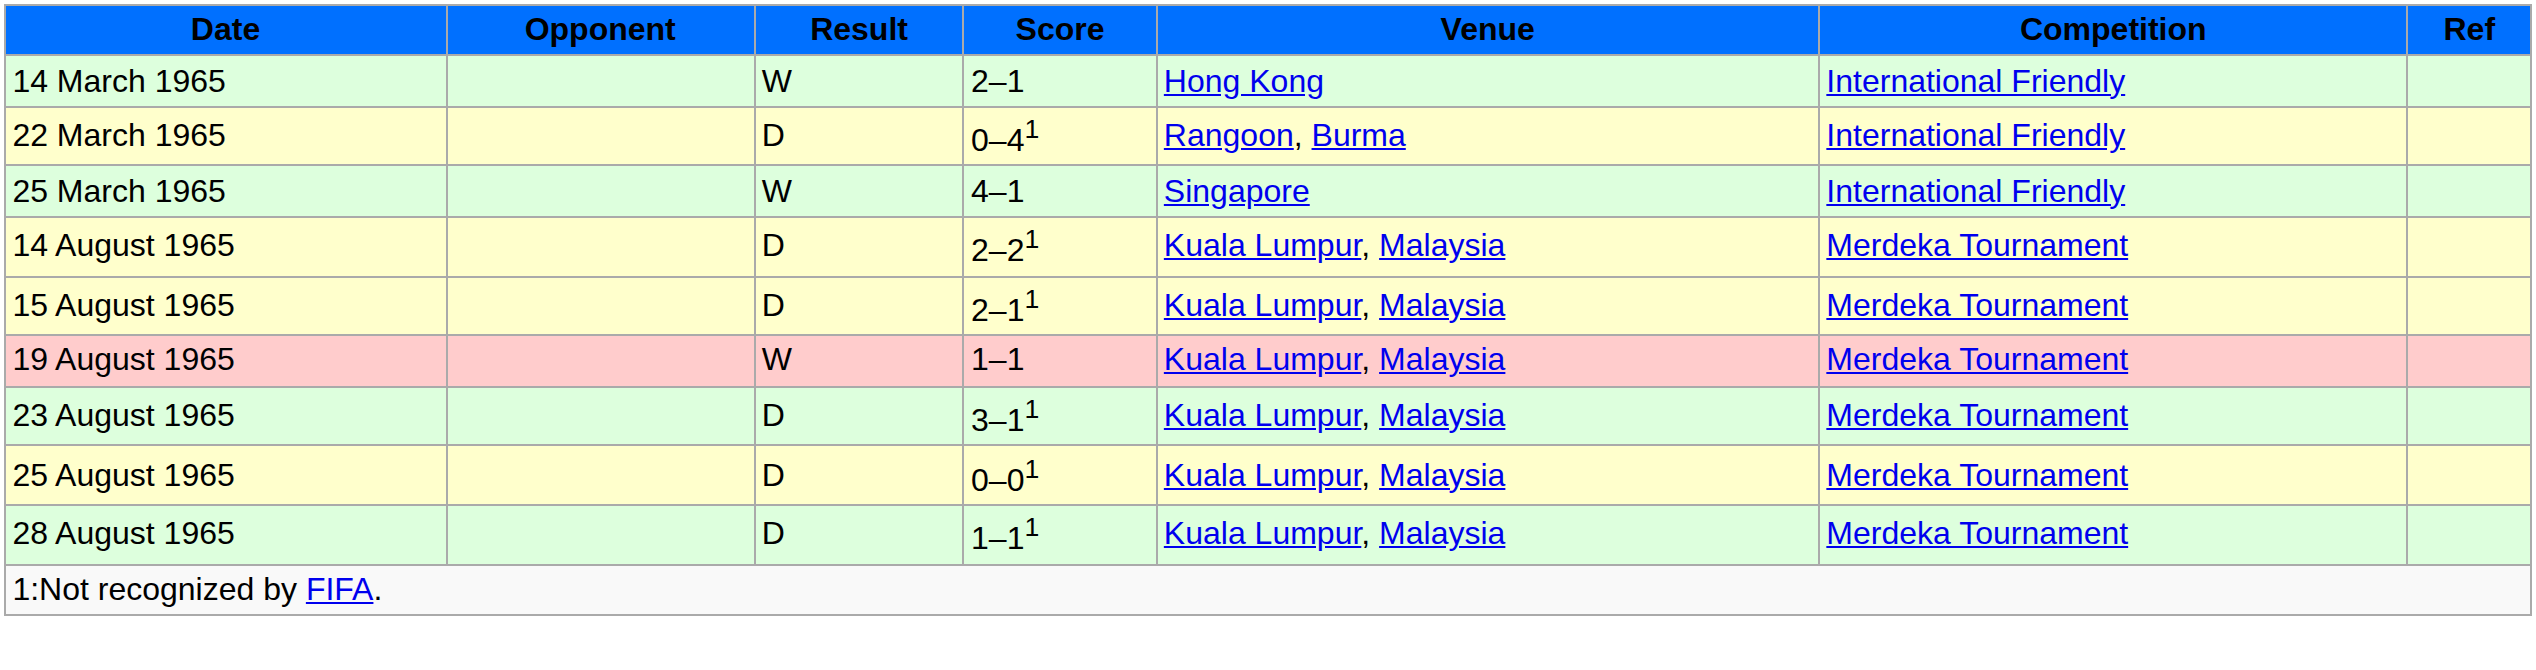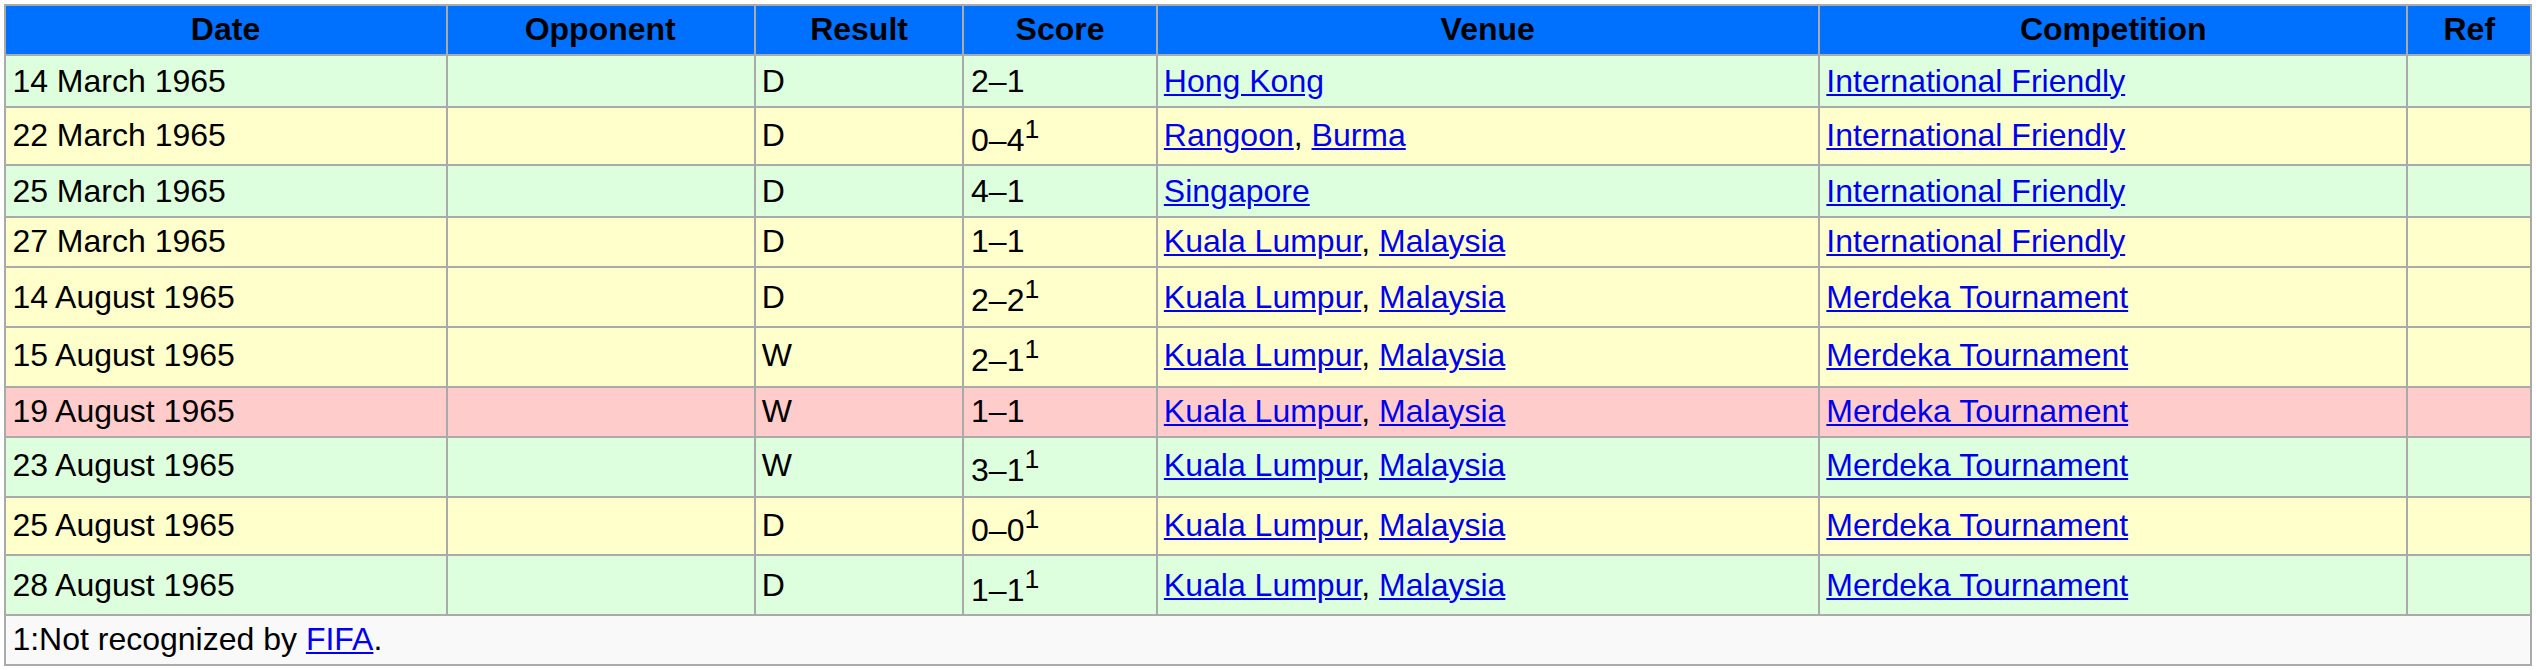 <table width=100% class="wikitable">
 <tr>
 <th style="background:#0070FF;"><span>Date</span></th>
 <th style="background:#0070FF;"><span>Opponent</span></th>
 <th style="background:#0070FF;"><span>Result</span></th>
 <th style="background:#0070FF;"><span>Score</span></th>
 <th style="background:#0070FF;"><span>Venue</span></th>
 <th style="background:#0070FF;"><span>Competition</span></th>
 <th style="background:#0070FF;"><span>Ref</span></th>
 </tr>
 <tr>
 </tr>
 <tr style="background:#dfd;">
 <td>14 March 1965</td>
 <td></td>
-<td>W</td>
+<td>D</td>
 <td>2–1</td>
 <td> <a href='#'>Hong Kong</a></td>
 <td><a href='#'>International Friendly</a></td>
 <td></td>
 </tr>
 <tr style="background:#ffc;">
 <td>22 March 1965</td>
 <td></td>
 <td>D</td>
 <td>0–4<sup>1</sup></td>
 <td> <a href='#'>Rangoon</a>, <a href='#'>Burma</a></td>
 <td><a href='#'>International Friendly</a></td>
 <td></td>
 </tr>
 <tr style="background:#dfd;">
 <td>25 March 1965</td>
 <td></td>
-<td>W</td>
+<td>D</td>
 <td>4–1</td>
 <td> <a href='#'>Singapore</a></td>
+<td><a href='#'>International Friendly</a></td>
+<td></td>
+</tr>
+<tr style="background:#ffc;">
+<td>27 March 1965</td>
+<td></td>
+<td>D</td>
+<td>1–1</td>
+<td> <a href='#'>Kuala Lumpur</a>, <a href='#'>Malaysia</a></td>
 <td><a href='#'>International Friendly</a></td>
 <td></td>
 </tr>
 <tr style="background:#ffc;">
 <td>14 August 1965</td>
 <td></td>
 <td>D</td>
 <td>2–2<sup>1</sup></td>
 <td> <a href='#'>Kuala Lumpur</a>, <a href='#'>Malaysia</a></td>
 <td><a href='#'>Merdeka Tournament</a></td>
 <td></td>
 </tr>
 <tr style="background:#ffc;">
 <td>15 August 1965</td>
 <td></td>
-<td>D</td>
+<td>W</td>
 <td>2–1<sup>1</sup></td>
 <td> <a href='#'>Kuala Lumpur</a>, <a href='#'>Malaysia</a></td>
 <td><a href='#'>Merdeka Tournament</a></td>
 <td></td>
 </tr>
 <tr style="background:#fcc;">
 <td>19 August 1965</td>
 <td></td>
 <td>W</td>
 <td>1–1</td>
 <td> <a href='#'>Kuala Lumpur</a>, <a href='#'>Malaysia</a></td>
 <td><a href='#'>Merdeka Tournament</a></td>
 <td></td>
 </tr>
 <tr style="background:#dfd;">
 <td>23 August 1965</td>
 <td></td>
-<td>D</td>
+<td>W</td>
 <td>3–1<sup>1</sup></td>
 <td> <a href='#'>Kuala Lumpur</a>, <a href='#'>Malaysia</a></td>
 <td><a href='#'>Merdeka Tournament</a></td>
 <td></td>
 </tr>
 <tr style="background:#ffc;">
 <td>25 August 1965</td>
 <td></td>
 <td>D</td>
 <td>0–0<sup>1</sup></td>
 <td> <a href='#'>Kuala Lumpur</a>, <a href='#'>Malaysia</a></td>
 <td><a href='#'>Merdeka Tournament</a></td>
 <td></td>
 </tr>
 <tr style="background:#dfd;">
 <td>28 August 1965</td>
 <td></td>
 <td>D</td>
 <td>1–1<sup>1</sup></td>
 <td> <a href='#'>Kuala Lumpur</a>, <a href='#'>Malaysia</a></td>
 <td><a href='#'>Merdeka Tournament</a></td>
 <td></td>
 </tr>
 <tr>
 <td colspan=7 align=left>1:Not recognized by <a href='#'>FIFA</a>.</td>
 </tr>
 </table>
